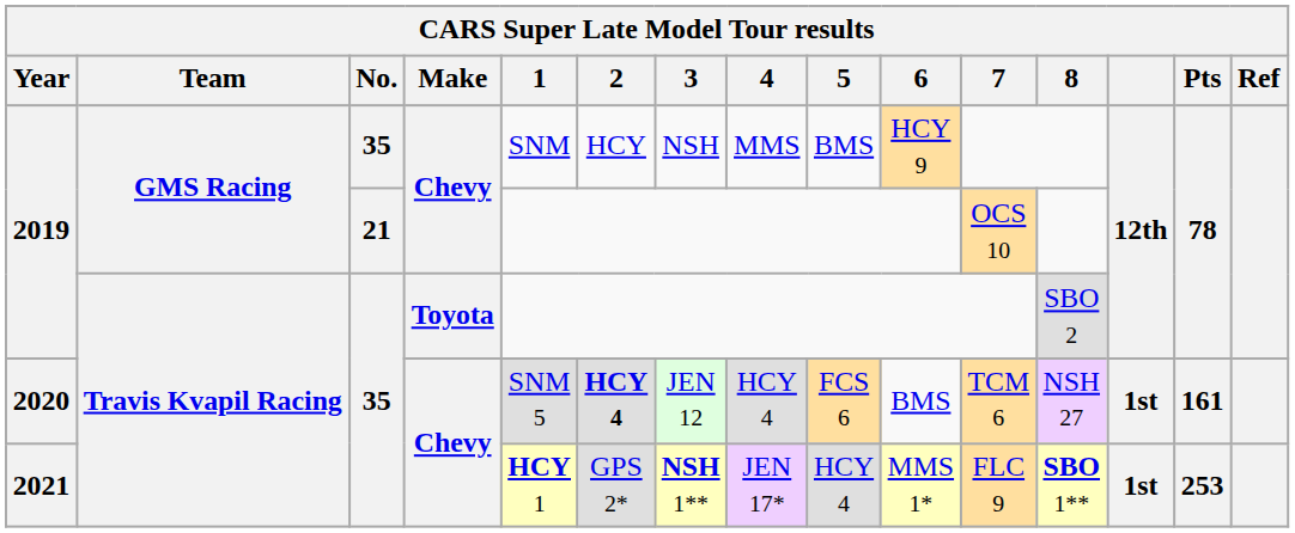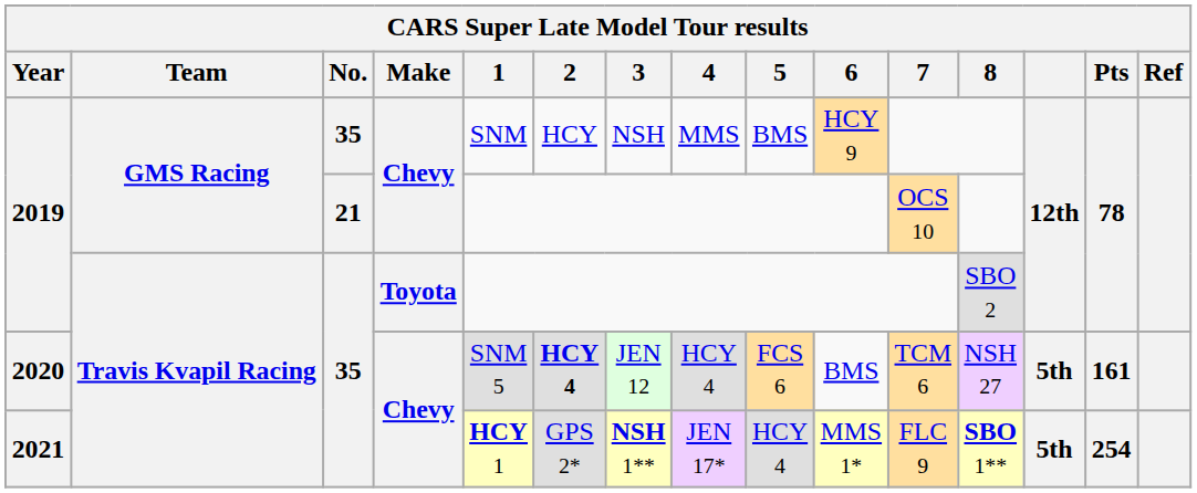 <table class="wikitable" style="text-align:center; font-size:75%">
 <tr>
 <th colspan=15>CARS Super Late Model Tour results</th>
 </tr>
 <tr>
 <th>Year</th>
 <th>Team</th>
 <th>No.</th>
 <th>Make</th>
 <th>1</th>
 <th>2</th>
 <th>3</th>
 <th>4</th>
 <th>5</th>
 <th>6</th>
 <th>7</th>
 <th>8</th>
 <th></th>
 <th>Pts</th>
 <th>Ref</th>
 </tr>
 <tr>
 <th rowspan=3>2019</th>
 <th rowspan=2><a href='#'>GMS Racing</a></th>
 <th>35</th>
 <th rowspan=2><a href='#'>Chevy</a></th>
 <td><a href='#'>SNM</a></td>
 <td><a href='#'>HCY</a></td>
 <td><a href='#'>NSH</a></td>
 <td><a href='#'>MMS</a></td>
 <td><a href='#'>BMS</a></td>
 <td style="background:#FFDF9F;"><a href='#'>HCY</a><br><small>9</small></td>
 <td colspan=2></td>
 <th rowspan=3>12th</th>
 <th rowspan=3>78</th>
 <th rowspan=3></th>
 </tr>
 <tr>
 <th>21</th>
 <td colspan=6></td>
 <td style="background:#FFDF9F;"><a href='#'>OCS</a><br><small>10</small></td>
 </tr>
 <tr>
 <th rowspan=3><a href='#'>Travis Kvapil Racing</a></th>
 <th rowspan=3>35</th>
 <th><a href='#'>Toyota</a></th>
 <td colspan=7></td>
 <td style="background:#DFDFDF;"><a href='#'>SBO</a><br><small>2</small></td>
 </tr>
 <tr>
 <th>2020</th>
 <th rowspan=2><a href='#'>Chevy</a></th>
 <td style="background:#DFDFDF;"><a href='#'>SNM</a><br><small>5</small></td>
 <td style="background:#DFDFDF;"><strong><a href='#'>HCY</a><br><small>4</small></strong></td>
 <td style="background:#DFFFDF;"><a href='#'>JEN</a><br><small>12</small></td>
 <td style="background:#DFDFDF;"><a href='#'>HCY</a><br><small>4</small></td>
 <td style="background:#FFDF9F;"><a href='#'>FCS</a><br><small>6</small></td>
 <td><a href='#'>BMS</a></td>
 <td style="background:#FFDF9F;"><a href='#'>TCM</a><br><small>6</small></td>
 <td style="background:#EFCFFF;"><a href='#'>NSH</a><br><small>27</small></td>
-<th>1st</th>
+<th>5th</th>
 <th>161</th>
 <th></th>
 </tr>
 <tr>
 <th>2021</th>
 <td style="background:#FFFFBF;"><strong><a href='#'>HCY</a></strong><br><small>1</small></td>
 <td style="background:#DFDFDF;"><a href='#'>GPS</a><br><small>2*</small></td>
 <td style="background:#FFFFBF;"><strong><a href='#'>NSH</a></strong><br><small>1**</small></td>
 <td style="background:#EFCFFF;"><a href='#'>JEN</a><br><small>17*</small></td>
 <td style="background:#DFDFDF;"><a href='#'>HCY</a><br><small>4</small></td>
 <td style="background:#FFFFBF;"><a href='#'>MMS</a><br><small>1*</small></td>
 <td style="background:#FFDF9F;"><a href='#'>FLC</a><br><small>9</small></td>
 <td style="background:#FFFFBF;"><strong><a href='#'>SBO</a></strong><br><small>1**</small></td>
-<th>1st</th>
-<th>253</th>
+<th>5th</th>
+<th>254</th>
 <th></th>
 </tr>
 </table>
